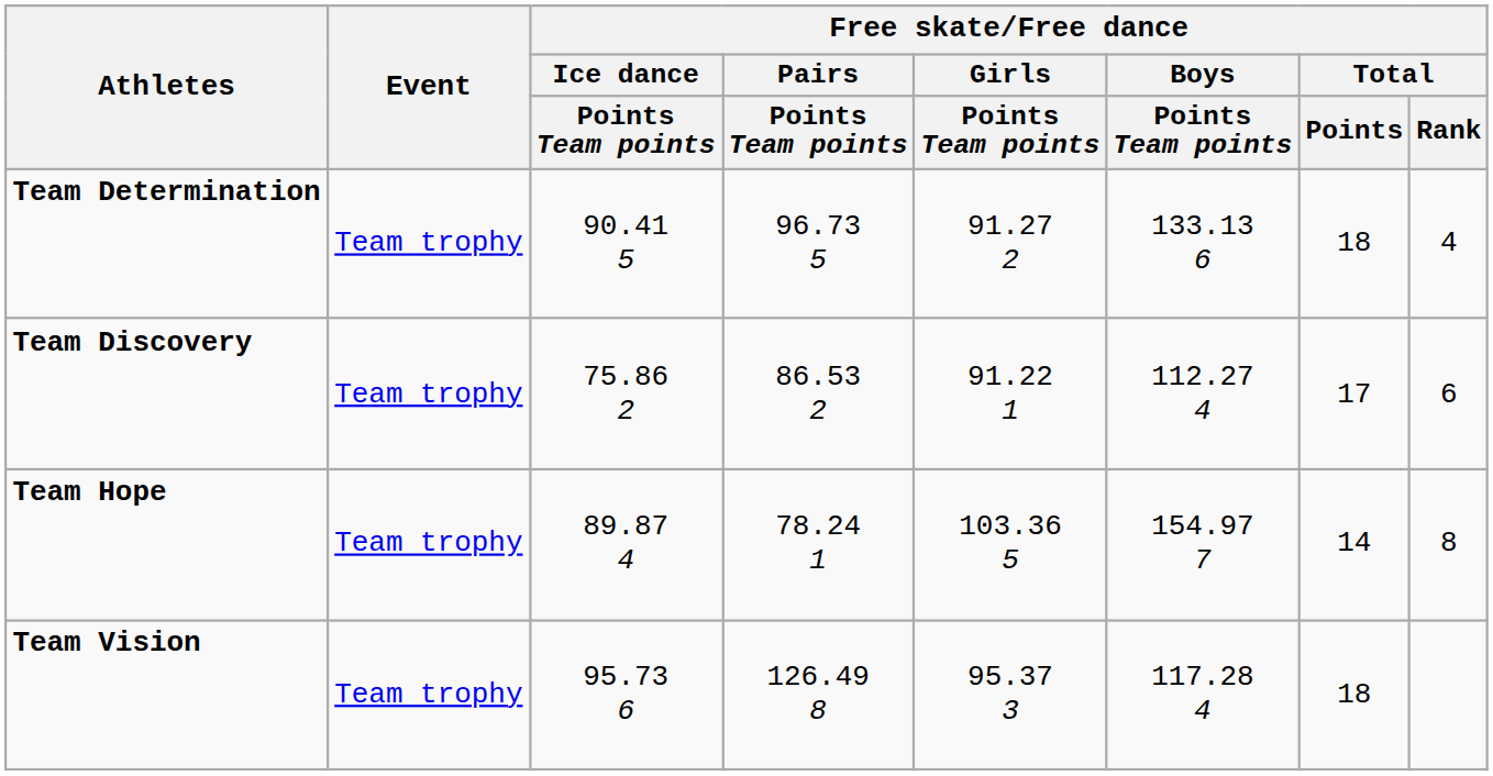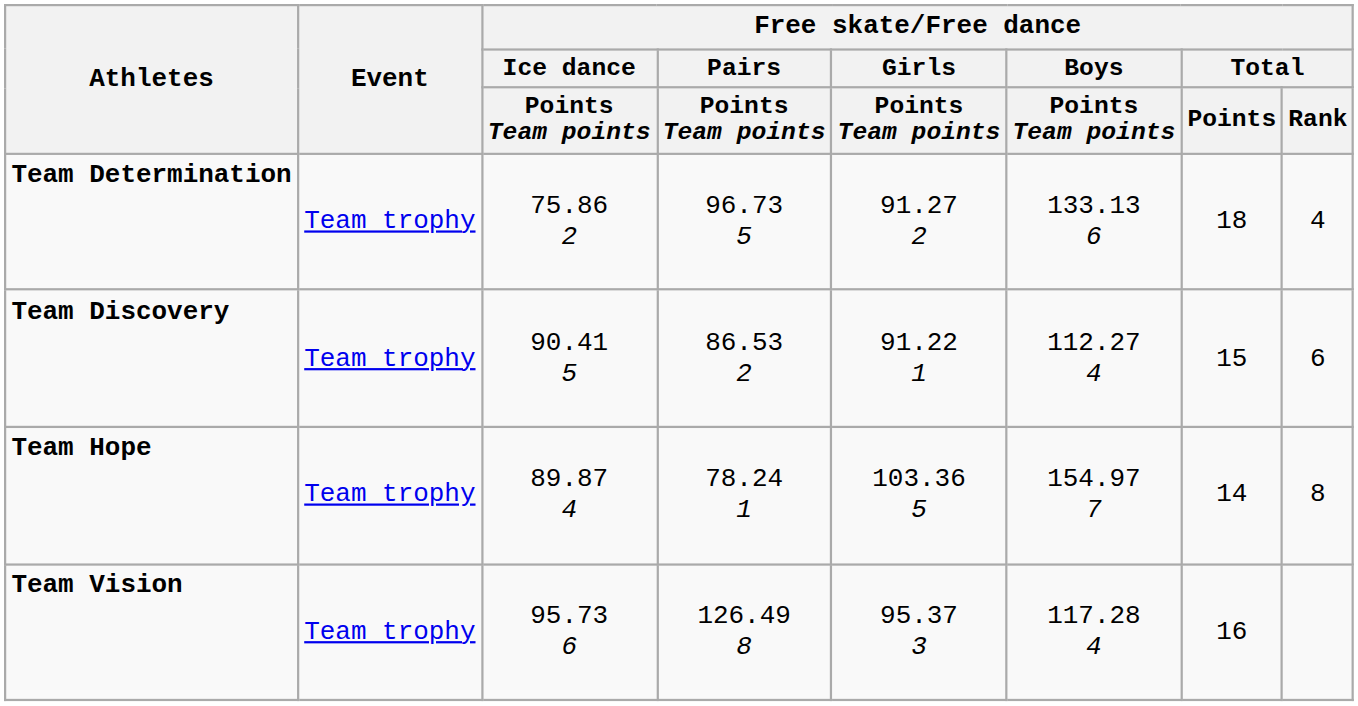 <table class="wikitable" style="font-size:90%">
 <tr>
 <th rowspan=3>Athletes</th>
 <th rowspan=3>Event</th>
 <th colspan=6>Free skate/Free dance</th>
 </tr>
 <tr style="font-size:95%">
 <th>Ice dance</th>
 <th>Pairs</th>
 <th>Girls</th>
 <th>Boys</th>
 <th colspan=2>Total</th>
 </tr>
 <tr style="font-size:95%">
 <th>Points<br><em>Team points</em></th>
 <th>Points<br><em>Team points</em></th>
 <th>Points<br><em>Team points</em></th>
 <th>Points<br><em>Team points</em></th>
 <th>Points</th>
 <th>Rank</th>
 </tr>
 <tr align=center>
 <td align=left><strong>Team Determination</strong><br><br><br><br></td>
 <td align=left><a href='#'>Team trophy</a></td>
-<td>90.41<br><em>5</em></td>
+<td>75.86<br><em>2</em></td>
 <td>96.73<br><em>5</em></td>
 <td>91.27<br><em>2</em></td>
 <td>133.13<br><em>6</em></td>
 <td>18</td>
 <td>4</td>
 </tr>
 <tr align=center>
 <td align=left><strong>Team Discovery</strong><br><br><br><br></td>
 <td align=left><a href='#'>Team trophy</a></td>
-<td>75.86<br><em>2</em></td>
+<td>90.41<br><em>5</em></td>
 <td>86.53<br><em>2</em></td>
 <td>91.22<br><em>1</em></td>
 <td>112.27<br><em>4</em></td>
-<td>17</td>
+<td>15</td>
 <td>6</td>
 </tr>
 <tr align=center>
 <td align=left><strong>Team Hope</strong><br><br><br><br></td>
 <td align=left><a href='#'>Team trophy</a></td>
 <td>89.87<br><em>4</em></td>
 <td>78.24<br><em>1</em></td>
 <td>103.36<br><em>5</em></td>
 <td>154.97<br><em>7</em></td>
 <td>14</td>
 <td>8</td>
 </tr>
 <tr align=center>
 <td align=left><strong>Team Vision</strong><br><strong><br><br><br></strong></td>
 <td align=left><a href='#'>Team trophy</a></td>
 <td>95.73<br><em>6</em></td>
 <td>126.49<br><em>8</em></td>
 <td>95.37<br><em>3</em></td>
 <td>117.28<br><em>4</em></td>
-<td>18</td>
+<td>16</td>
 <td></td>
 </tr>
 </table>
